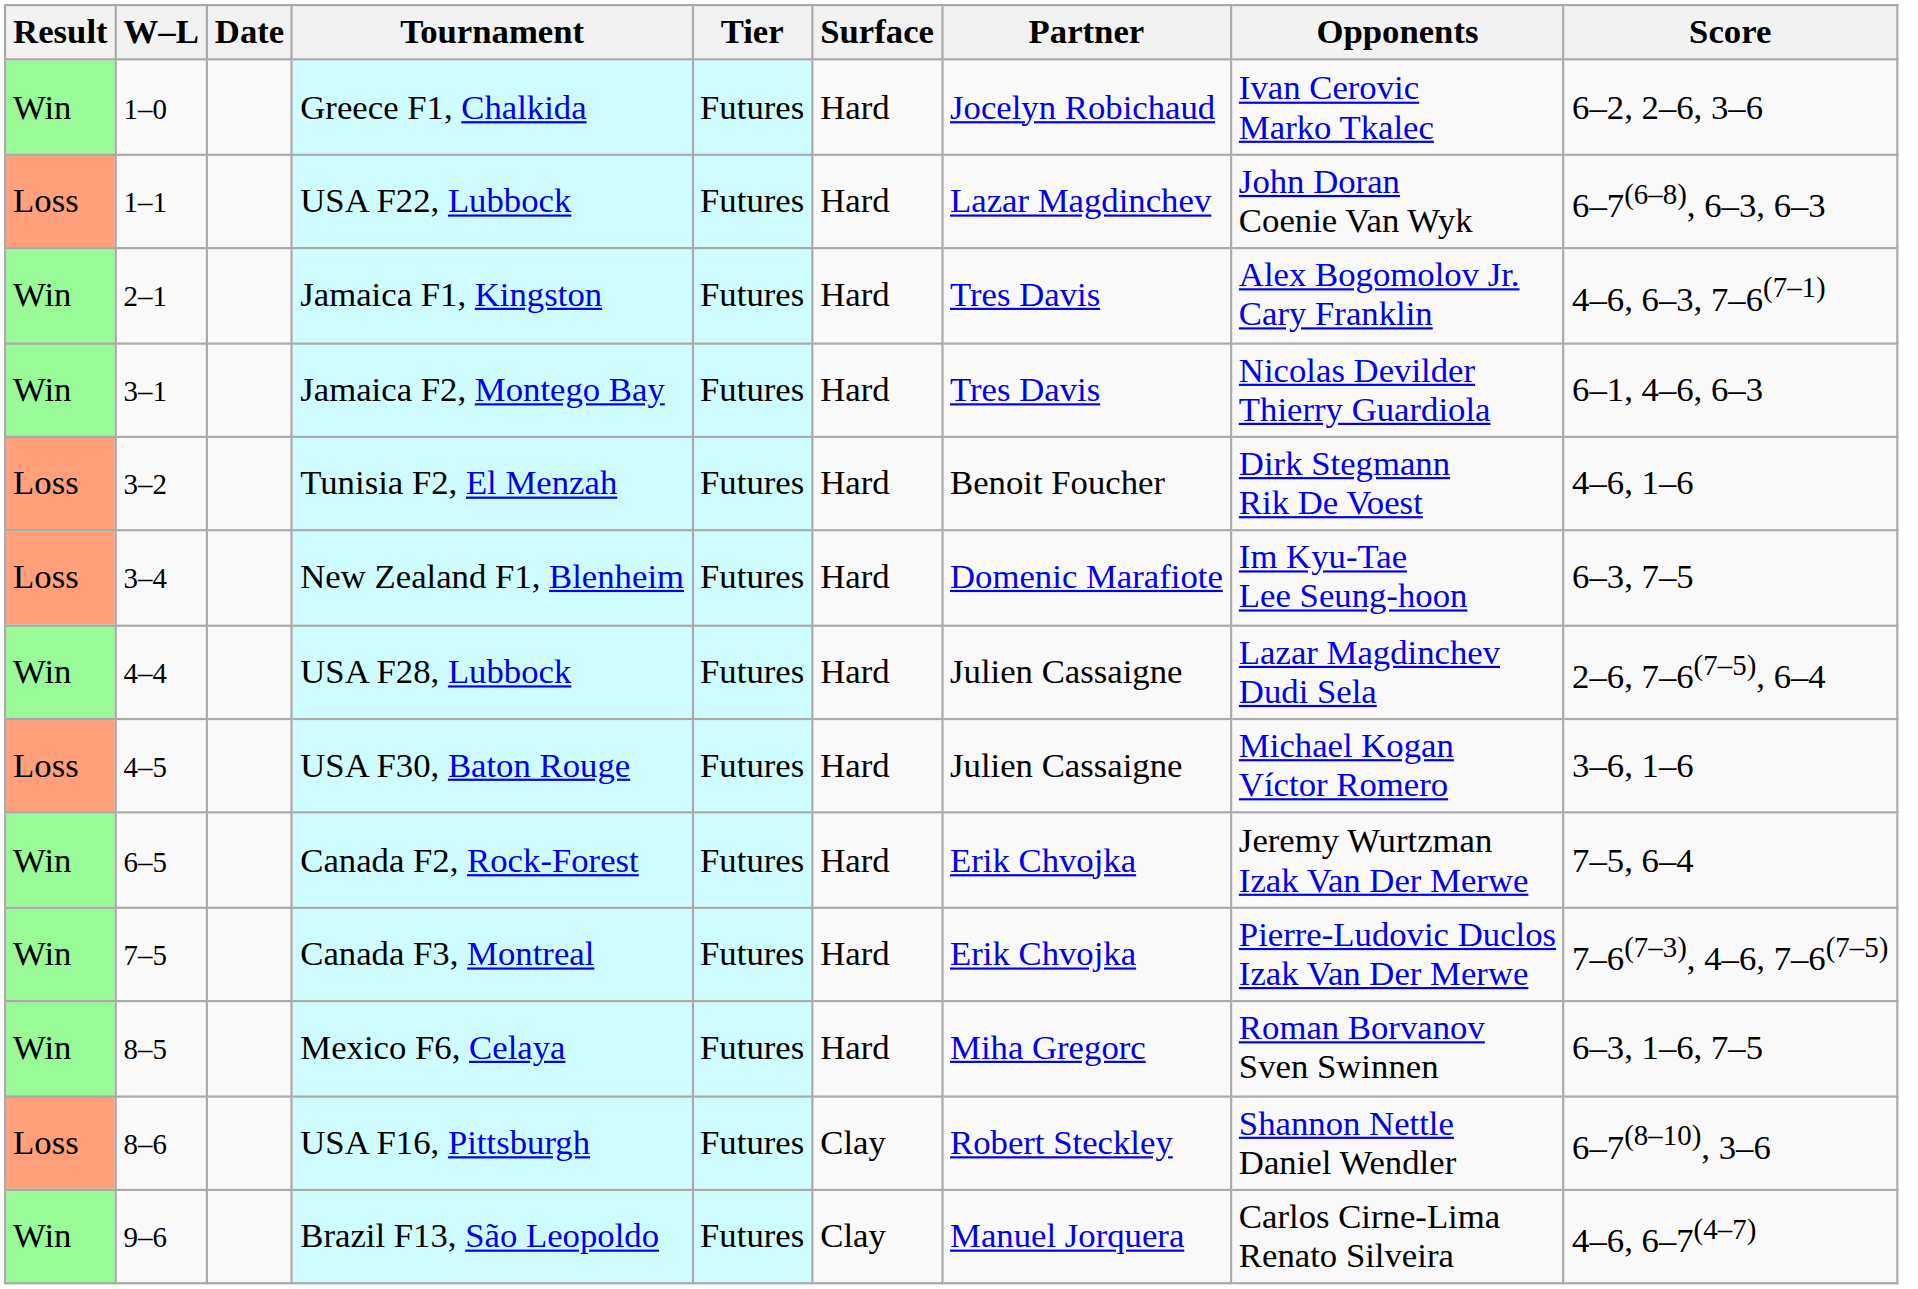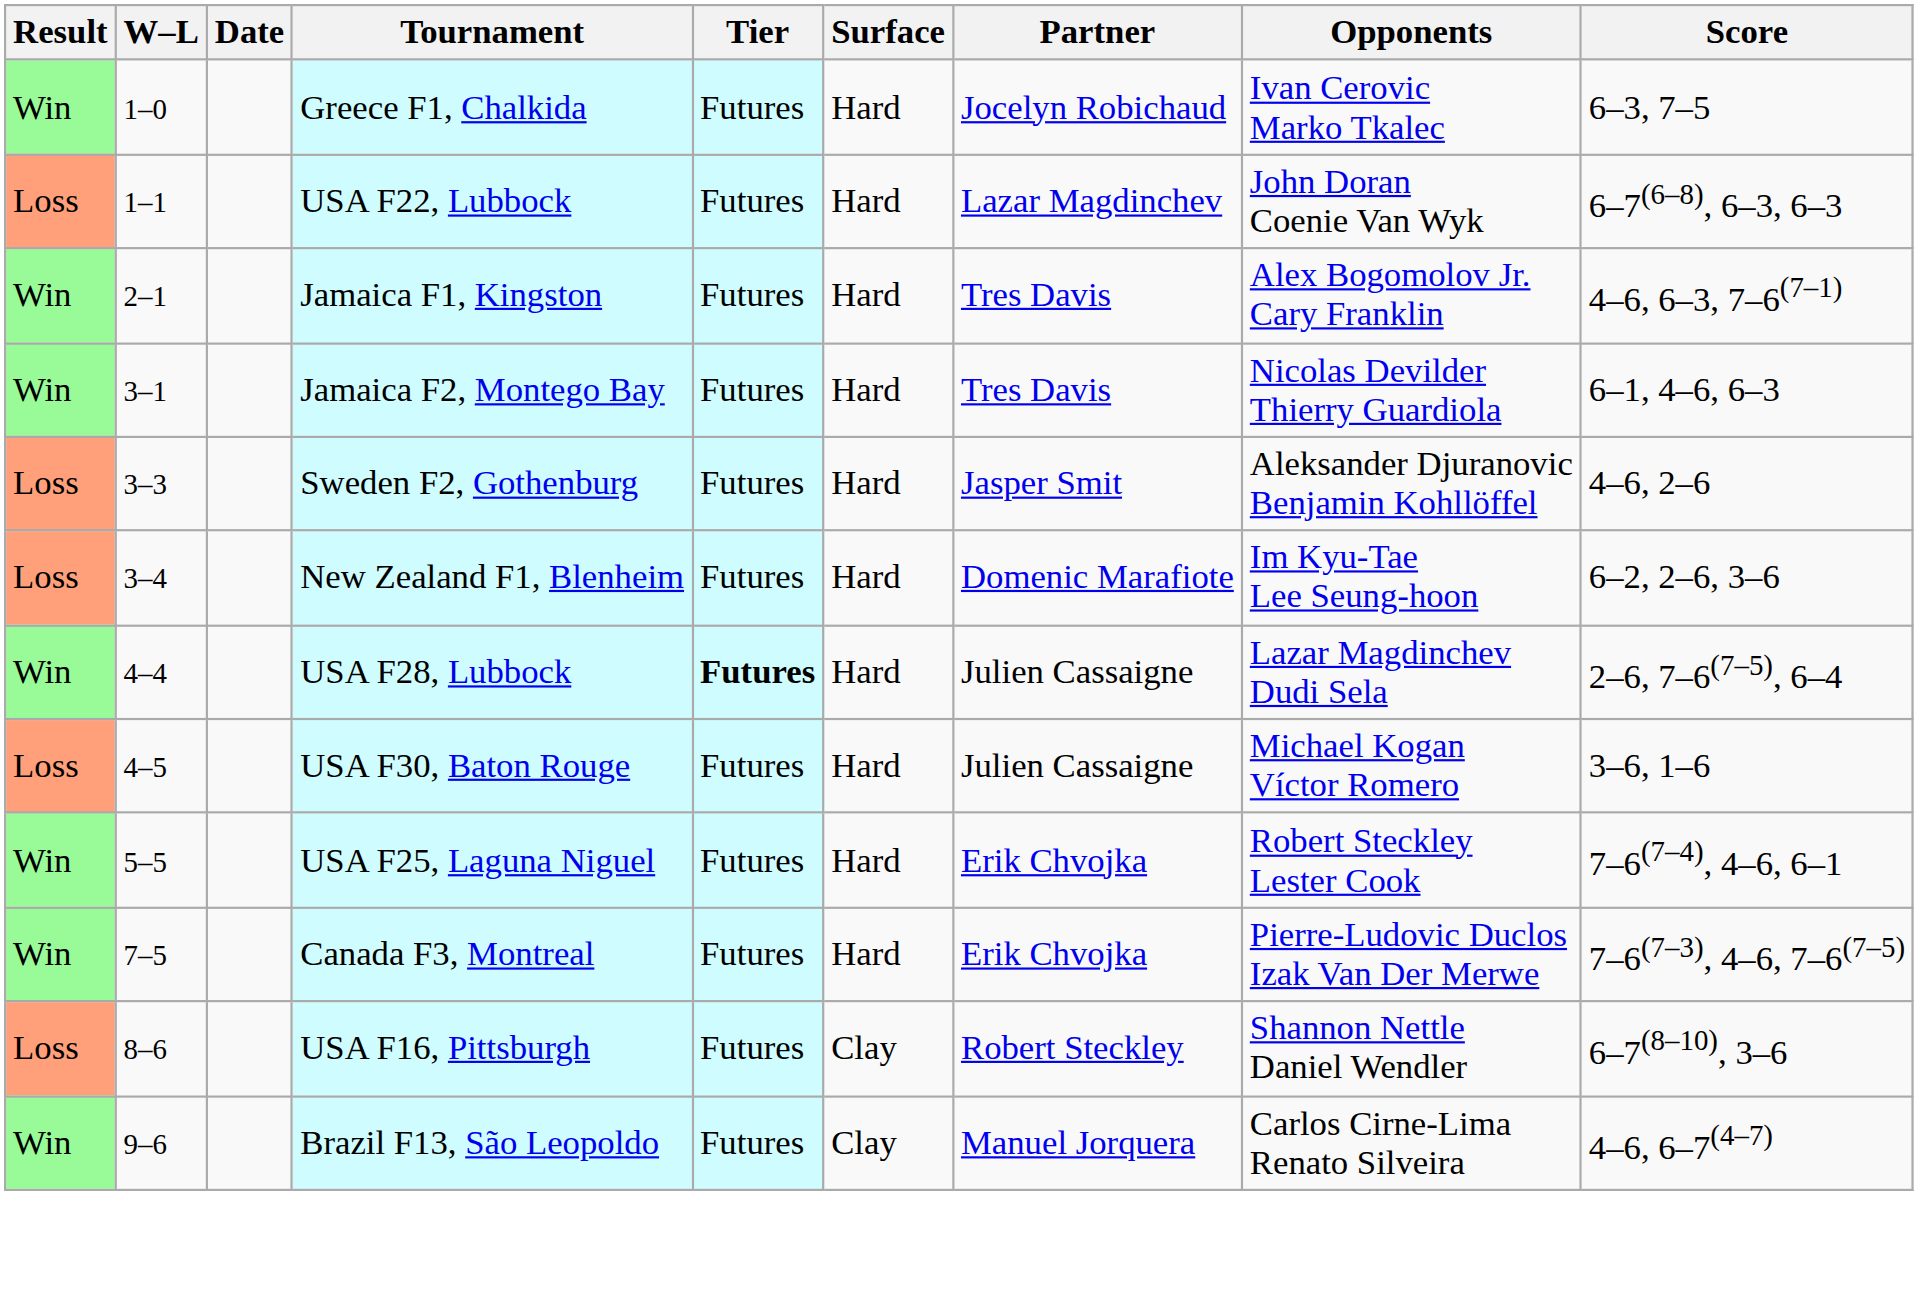 <table class="sortable wikitable">
 <tr>
 <th>Result</th>
 <th class="unsortable">W–L</th>
 <th>Date</th>
 <th>Tournament</th>
 <th>Tier</th>
 <th>Surface</th>
 <th>Partner</th>
 <th>Opponents</th>
 <th class="unsortable">Score</th>
 </tr>
 <tr>
 <td style="background:#98fb98;">Win</td>
 <td><small>1–0</small></td>
 <td></td>
 <td style="background:#cffcff;">Greece F1, <a href='#'>Chalkida</a></td>
 <td style="background:#cffcff;">Futures</td>
 <td>Hard</td>
 <td> <a href='#'>Jocelyn Robichaud</a></td>
 <td> <a href='#'>Ivan Cerovic</a> <br>  <a href='#'>Marko Tkalec</a></td>
-<td>6–2, 2–6, 3–6</td>
+<td>6–3, 7–5</td>
 </tr>
 <tr>
 <td style="background:#ffa07a;">Loss</td>
 <td><small>1–1</small></td>
 <td></td>
 <td style="background:#cffcff;">USA F22, <a href='#'>Lubbock</a></td>
 <td style="background:#cffcff;">Futures</td>
 <td>Hard</td>
 <td> <a href='#'>Lazar Magdinchev</a></td>
 <td> <a href='#'>John Doran</a> <br>  Coenie Van Wyk</td>
 <td>6–7<sup>(6–8)</sup>, 6–3, 6–3</td>
 </tr>
 <tr>
 <td style="background:#98fb98;">Win</td>
 <td><small>2–1</small></td>
 <td></td>
 <td style="background:#cffcff;">Jamaica F1, <a href='#'>Kingston</a></td>
 <td style="background:#cffcff;">Futures</td>
 <td>Hard</td>
 <td> <a href='#'>Tres Davis</a></td>
 <td> <a href='#'>Alex Bogomolov Jr.</a> <br>  <a href='#'>Cary Franklin</a></td>
 <td>4–6, 6–3, 7–6<sup>(7–1)</sup></td>
 </tr>
 <tr>
 <td style="background:#98fb98;">Win</td>
 <td><small>3–1</small></td>
 <td></td>
 <td style="background:#cffcff;">Jamaica F2, <a href='#'>Montego Bay</a></td>
 <td style="background:#cffcff;">Futures</td>
 <td>Hard</td>
 <td> <a href='#'>Tres Davis</a></td>
 <td> <a href='#'>Nicolas Devilder</a> <br>  <a href='#'>Thierry Guardiola</a></td>
 <td>6–1, 4–6, 6–3</td>
 </tr>
 <tr>
 <td style="background:#ffa07a;">Loss</td>
-<td><small>3–2</small></td>
+<td><small>3–3</small></td>
 <td></td>
-<td style="background:#cffcff;">Tunisia F2, <a href='#'>El Menzah</a></td>
+<td style="background:#cffcff;">Sweden F2, <a href='#'>Gothenburg</a></td>
 <td style="background:#cffcff;">Futures</td>
 <td>Hard</td>
-<td> Benoit Foucher</td>
-<td> <a href='#'>Dirk Stegmann</a> <br>  <a href='#'>Rik De Voest</a></td>
-<td>4–6, 1–6</td>
+<td> <a href='#'>Jasper Smit</a></td>
+<td> Aleksander Djuranovic <br>  <a href='#'>Benjamin Kohllöffel</a></td>
+<td>4–6, 2–6</td>
 </tr>
 <tr>
 <td style="background:#ffa07a;">Loss</td>
 <td><small>3–4</small></td>
 <td></td>
 <td style="background:#cffcff;">New Zealand F1, <a href='#'>Blenheim</a></td>
 <td style="background:#cffcff;">Futures</td>
 <td>Hard</td>
 <td> <a href='#'>Domenic Marafiote</a></td>
 <td> <a href='#'>Im Kyu-Tae</a> <br>  <a href='#'>Lee Seung-hoon</a></td>
-<td>6–3, 7–5</td>
+<td>6–2, 2–6, 3–6</td>
 </tr>
 <tr>
 <td style="background:#98fb98;">Win</td>
 <td><small>4–4</small></td>
 <td></td>
 <td style="background:#cffcff;">USA F28, <a href='#'>Lubbock</a></td>
-<td style="background:#cffcff;">Futures</td>
+<td style="background:#cffcff;"><strong>Futures</strong></td>
 <td>Hard</td>
 <td> Julien Cassaigne</td>
 <td> <a href='#'>Lazar Magdinchev</a> <br>  <a href='#'>Dudi Sela</a></td>
 <td>2–6, 7–6<sup>(7–5)</sup>, 6–4</td>
 </tr>
 <tr>
 <td style="background:#ffa07a;">Loss</td>
 <td><small>4–5</small></td>
 <td></td>
 <td style="background:#cffcff;">USA F30, <a href='#'>Baton Rouge</a></td>
 <td style="background:#cffcff;">Futures</td>
 <td>Hard</td>
 <td> Julien Cassaigne</td>
 <td> <a href='#'>Michael Kogan</a> <br>  <a href='#'>Víctor Romero</a></td>
 <td>3–6, 1–6</td>
 </tr>
 <tr>
 <td style="background:#98fb98;">Win</td>
-<td><small>6–5</small></td>
+<td><small>5–5</small></td>
 <td></td>
-<td style="background:#cffcff;">Canada F2, <a href='#'>Rock-Forest</a></td>
+<td style="background:#cffcff;">USA F25, <a href='#'>Laguna Niguel</a></td>
 <td style="background:#cffcff;">Futures</td>
 <td>Hard</td>
 <td> <a href='#'>Erik Chvojka</a></td>
-<td> Jeremy Wurtzman <br>  <a href='#'>Izak Van Der Merwe</a></td>
-<td>7–5, 6–4</td>
+<td> <a href='#'>Robert Steckley</a> <br>  <a href='#'>Lester Cook</a></td>
+<td>7–6<sup>(7–4)</sup>, 4–6, 6–1</td>
 </tr>
 <tr>
 <td style="background:#98fb98;">Win</td>
 <td><small>7–5</small></td>
 <td></td>
 <td style="background:#cffcff;">Canada F3, <a href='#'>Montreal</a></td>
 <td style="background:#cffcff;">Futures</td>
 <td>Hard</td>
 <td> <a href='#'>Erik Chvojka</a></td>
 <td> <a href='#'>Pierre-Ludovic Duclos</a> <br>  <a href='#'>Izak Van Der Merwe</a></td>
 <td>7–6<sup>(7–3)</sup>, 4–6, 7–6<sup>(7–5)</sup></td>
-</tr>
-<tr>
-<td style="background:#98fb98;">Win</td>
-<td><small>8–5</small></td>
-<td></td>
-<td style="background:#cffcff;">Mexico F6, <a href='#'>Celaya</a></td>
-<td style="background:#cffcff;">Futures</td>
-<td>Hard</td>
-<td> <a href='#'>Miha Gregorc</a></td>
-<td> <a href='#'>Roman Borvanov</a> <br>  Sven Swinnen</td>
-<td>6–3, 1–6, 7–5</td>
 </tr>
 <tr>
 <td style="background:#ffa07a;">Loss</td>
 <td><small>8–6</small></td>
 <td></td>
 <td style="background:#cffcff;">USA F16, <a href='#'>Pittsburgh</a></td>
 <td style="background:#cffcff;">Futures</td>
 <td>Clay</td>
 <td> <a href='#'>Robert Steckley</a></td>
 <td> <a href='#'>Shannon Nettle</a> <br>  Daniel Wendler</td>
 <td>6–7<sup>(8–10)</sup>, 3–6</td>
 </tr>
 <tr>
 <td style="background:#98fb98;">Win</td>
 <td><small>9–6</small></td>
 <td></td>
 <td style="background:#cffcff;">Brazil F13, <a href='#'>São Leopoldo</a></td>
 <td style="background:#cffcff;">Futures</td>
 <td>Clay</td>
 <td> <a href='#'>Manuel Jorquera</a></td>
 <td> Carlos Cirne-Lima <br>  Renato Silveira</td>
 <td>4–6, 6–7<sup>(4–7)</sup></td>
 </tr>
 </table>
